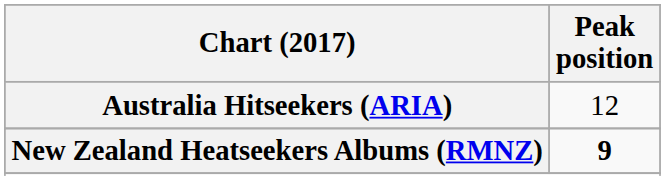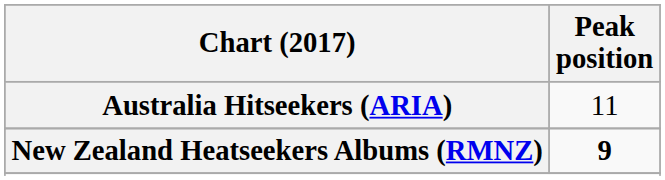 <table class="wikitable sortable plainrowheaders" style="text-align:center">
 <tr>
 <th scope="col">Chart (2017)</th>
 <th scope="col">Peak<br> position</th>
 </tr>
 <tr>
 <th scope="row">Australia Hitseekers (<a href='#'>ARIA</a>)</th>
-<td align="center">12</td>
+<td align="center">11</td>
 </tr>
 <tr>
 </tr>
 <tr>
 </tr>
 <tr>
 </tr>
 <tr>
 <th scope="row">New Zealand Heatseekers Albums (<a href='#'>RMNZ</a>)</th>
 <td><strong>9</strong></td>
 </tr>
 <tr>
 </tr>
 <tr>
 </tr>
 <tr>
 </tr>
 <tr>
 </tr>
 </table>
